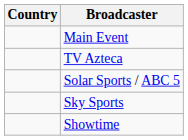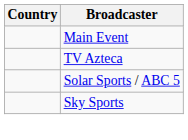 <table class="wikitable">
 <tr>
 <th align=center>Country</th>
 <th align=center>Broadcaster</th>
 </tr>
 <tr>
 <td></td>
 <td><a href='#'>Main Event</a></td>
 </tr>
 <tr>
 <td></td>
 <td><a href='#'>TV Azteca</a></td>
 </tr>
 <tr>
 <td></td>
 <td><a href='#'>Solar Sports</a> / <a href='#'>ABC 5</a></td>
 </tr>
 <tr>
 <td></td>
 <td><a href='#'>Sky Sports</a></td>
 </tr>
-<tr>
-<td></td>
-<td><a href='#'>Showtime</a></td>
-</tr>
 </table>
